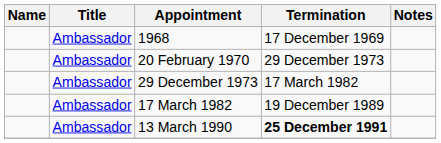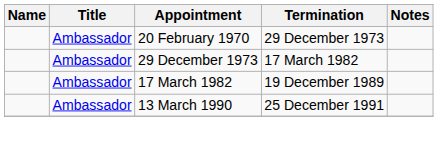 <table class="wikitable">
 <tr valign="middle">
 <th>Name</th>
 <th>Title</th>
 <th>Appointment</th>
 <th>Termination</th>
 <th>Notes</th>
-</tr>
-<tr>
-<td></td>
-<td><a href='#'>Ambassador</a></td>
-<td>1968</td>
-<td>17 December 1969</td>
-<td></td>
 </tr>
 <tr>
 <td></td>
 <td><a href='#'>Ambassador</a></td>
 <td>20 February 1970</td>
 <td>29 December 1973</td>
 <td></td>
 </tr>
 <tr>
 <td></td>
 <td><a href='#'>Ambassador</a></td>
 <td>29 December 1973</td>
 <td>17 March 1982</td>
 <td></td>
 </tr>
 <tr>
 <td></td>
 <td><a href='#'>Ambassador</a></td>
 <td>17 March 1982</td>
 <td>19 December 1989</td>
 <td></td>
 </tr>
 <tr>
 <td></td>
 <td><a href='#'>Ambassador</a></td>
 <td>13 March 1990</td>
-<td><strong>25 December 1991</strong></td>
+<td>25 December 1991</td>
 <td></td>
 </tr>
 <tr>
 </tr>
 </table>
